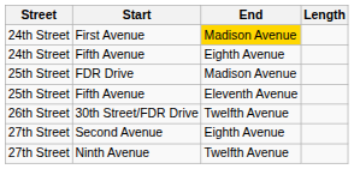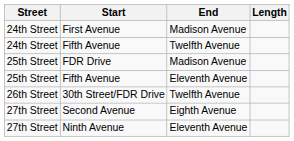 <table class="wikitable">
 <tr>
 <th>Street</th>
 <th>Start</th>
 <th>End</th>
 <th>Length</th>
 </tr>
 <tr>
 <td>24th Street</td>
 <td>First Avenue</td>
-<td style="background: gold;">Madison Avenue</td>
+<td>Madison Avenue</td>
 <td></td>
 </tr>
 <tr>
 <td>24th Street</td>
 <td>Fifth Avenue</td>
-<td>Eighth Avenue</td>
+<td>Twelfth Avenue</td>
 <td></td>
 </tr>
 <tr>
 <td>25th Street</td>
 <td>FDR Drive</td>
 <td>Madison Avenue</td>
 <td></td>
 </tr>
 <tr>
 <td>25th Street</td>
 <td>Fifth Avenue</td>
 <td>Eleventh Avenue</td>
 <td></td>
 </tr>
 <tr>
 <td>26th Street</td>
 <td>30th Street/FDR Drive</td>
 <td>Twelfth Avenue</td>
 <td></td>
 </tr>
 <tr>
 <td>27th Street</td>
 <td>Second Avenue</td>
 <td>Eighth Avenue</td>
 <td></td>
 </tr>
 <tr>
 <td>27th Street</td>
 <td>Ninth Avenue</td>
-<td>Twelfth Avenue</td>
+<td>Eleventh Avenue</td>
 <td></td>
 </tr>
 </table>
